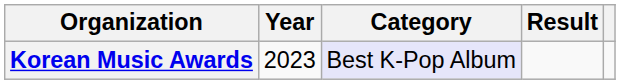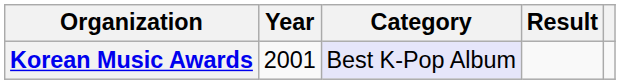 <table class="wikitable plainrowheaders sortable">
 <tr>
 <th>Organization</th>
 <th>Year</th>
 <th>Category</th>
 <th>Result</th>
 <th class="unsortable"></th>
 </tr>
 <tr>
 <th scope="row"><a href='#'>Korean Music Awards</a></th>
-<td>2023</td>
+<td>2001</td>
 <td style="background: lavender;">Best K-Pop Album</td>
 <td></td>
 <td style="text-align:center"></td>
 </tr>
 </table>
